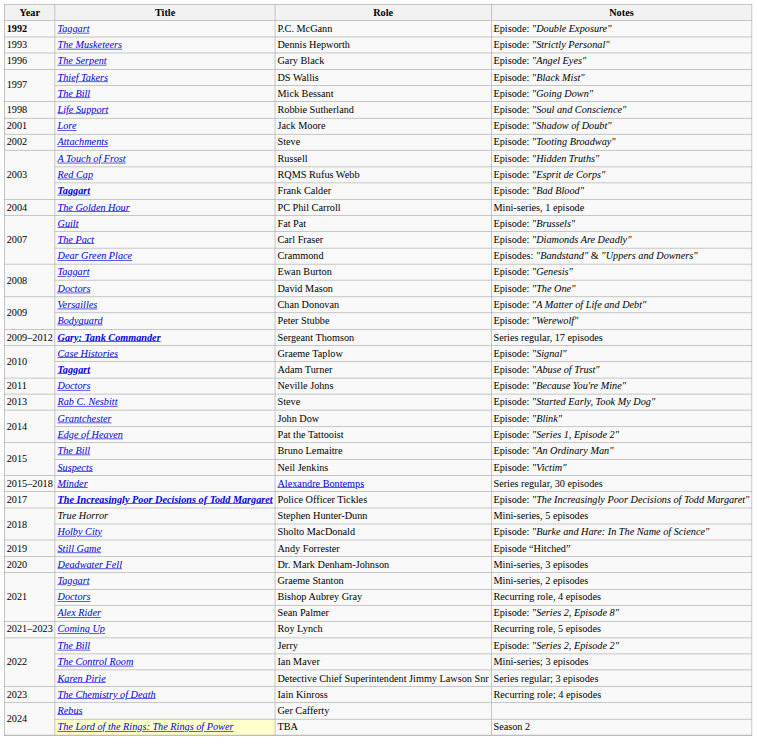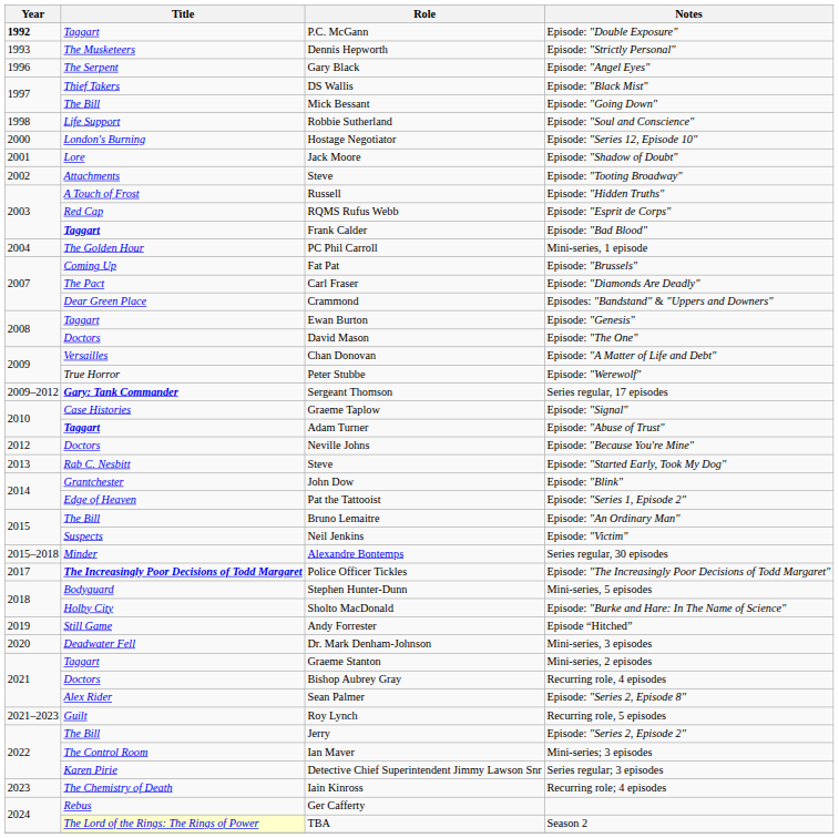 <table class="wikitable sortable">
 <tr>
 <th>Year</th>
 <th>Title</th>
 <th>Role</th>
 <th class="unsortable">Notes</th>
 </tr>
 <tr>
 <td><strong>1992</strong></td>
 <td><em><a href='#'>Taggart</a></em></td>
 <td>P.C. McGann</td>
 <td>Episode: <em>"Double Exposure"</em></td>
 </tr>
 <tr>
 <td>1993</td>
 <td><em><a href='#'>The Musketeers</a></em></td>
 <td>Dennis Hepworth</td>
 <td>Episode: <em>"Strictly Personal"</em></td>
 </tr>
 <tr>
 <td>1996</td>
 <td><em><a href='#'>The Serpent</a></em></td>
 <td>Gary Black</td>
 <td>Episode: <em>"Angel Eyes"</em></td>
 </tr>
 <tr>
 <td rowspan="2">1997</td>
 <td><em><a href='#'>Thief Takers</a></em></td>
 <td>DS Wallis</td>
 <td>Episode: <em>"Black Mist"</em></td>
 </tr>
 <tr>
 <td><em><a href='#'>The Bill</a></em></td>
 <td>Mick Bessant</td>
 <td>Episode: <em>"Going Down"</em></td>
 </tr>
 <tr>
 <td>1998</td>
 <td><em><a href='#'>Life Support</a></em></td>
 <td>Robbie Sutherland</td>
 <td>Episode: <em>"Soul and Conscience"</em></td>
 </tr>
 <tr>
+<td>2000</td>
+<td><em><a href='#'>London's Burning</a></em></td>
+<td>Hostage Negotiator</td>
+<td>Episode: <em>"Series 12, Episode 10"</em></td>
+</tr>
+<tr>
 <td>2001</td>
 <td><em><a href='#'>Lore</a></em></td>
 <td>Jack Moore</td>
 <td>Episode: <em>"Shadow of Doubt"</em></td>
 </tr>
 <tr>
 <td>2002</td>
 <td><em><a href='#'>Attachments</a></em></td>
 <td>Steve</td>
 <td>Episode: <em>"Tooting Broadway"</em></td>
 </tr>
 <tr>
 <td rowspan="3">2003</td>
 <td><em><a href='#'>A Touch of Frost</a></em></td>
 <td>Russell</td>
 <td>Episode: <em>"Hidden Truths"</em></td>
 </tr>
 <tr>
 <td><em><a href='#'>Red Cap</a></em></td>
 <td>RQMS Rufus Webb</td>
 <td>Episode: <em>"Esprit de Corps"</em></td>
 </tr>
 <tr>
 <td><strong><em><a href='#'>Taggart</a></em></strong></td>
 <td>Frank Calder</td>
 <td>Episode: <em>"Bad Blood"</em></td>
 </tr>
 <tr>
 <td>2004</td>
 <td><em><a href='#'>The Golden Hour</a></em></td>
 <td>PC Phil Carroll</td>
 <td>Mini-series, 1 episode</td>
 </tr>
 <tr>
 <td rowspan="3">2007</td>
-<td><em><a href='#'>Guilt</a></em></td>
+<td><em><a href='#'>Coming Up</a></em></td>
 <td>Fat Pat</td>
 <td>Episode: <em>"Brussels"</em></td>
 </tr>
 <tr>
 <td><em><a href='#'>The Pact</a></em></td>
 <td>Carl Fraser</td>
 <td>Episode: <em>"Diamonds Are Deadly"</em></td>
 </tr>
 <tr>
 <td><em><a href='#'>Dear Green Place</a></em></td>
 <td>Crammond</td>
 <td>Episodes: <em>"Bandstand"</em> & <em>"Uppers and Downers"</em></td>
 </tr>
 <tr>
 <td rowspan="2">2008</td>
 <td><em><a href='#'>Taggart</a></em></td>
 <td>Ewan Burton</td>
 <td>Episode: <em>"Genesis"</em></td>
 </tr>
 <tr>
 <td><em><a href='#'>Doctors</a></em></td>
 <td>David Mason</td>
 <td>Episode: <em>"The One"</em></td>
 </tr>
 <tr>
 <td rowspan="2">2009</td>
 <td><em><a href='#'>Versailles</a></em></td>
 <td>Chan Donovan</td>
 <td>Episode: <em>"A Matter of Life and Debt"</em></td>
 </tr>
 <tr>
-<td><em><a href='#'>Bodyguard</a></em></td>
+<td><em>True Horror</em></td>
 <td>Peter Stubbe</td>
 <td>Episode: <em>"Werewolf"</em></td>
 </tr>
 <tr>
 <td>2009–2012</td>
 <td><strong><em><a href='#'>Gary: Tank Commander</a></em></strong></td>
 <td>Sergeant Thomson</td>
 <td>Series regular, 17 episodes</td>
 </tr>
 <tr>
 <td rowspan="2">2010</td>
 <td><em><a href='#'>Case Histories</a></em></td>
 <td>Graeme Taplow</td>
 <td>Episode: <em>"Signal"</em></td>
 </tr>
 <tr>
 <td><strong><em><a href='#'>Taggart</a></em></strong></td>
 <td>Adam Turner</td>
 <td>Episode: <em>"Abuse of Trust"</em></td>
 </tr>
 <tr>
-<td>2011</td>
+<td>2012</td>
 <td><em><a href='#'>Doctors</a></em></td>
 <td>Neville Johns</td>
 <td>Episode: <em>"Because You're Mine"</em></td>
 </tr>
 <tr>
 <td>2013</td>
 <td><em><a href='#'>Rab C. Nesbitt</a></em></td>
 <td>Steve</td>
 <td>Episode: <em>"Started Early, Took My Dog"</em></td>
 </tr>
 <tr>
 <td rowspan="2">2014</td>
 <td><em><a href='#'>Grantchester</a></em></td>
 <td>John Dow</td>
 <td>Episode: <em>"Blink"</em></td>
 </tr>
 <tr>
 <td><em><a href='#'>Edge of Heaven</a></em></td>
 <td>Pat the Tattooist</td>
 <td>Episode: <em>"Series 1, Episode 2"</em></td>
 </tr>
 <tr>
 <td rowspan="2">2015</td>
 <td><em><a href='#'>The Bill</a></em></td>
 <td>Bruno Lemaitre</td>
 <td>Episode: <em>"An Ordinary Man"</em></td>
 </tr>
 <tr>
 <td><em><a href='#'>Suspects</a></em></td>
 <td>Neil Jenkins</td>
 <td>Episode: <em>"Victim"</em></td>
 </tr>
 <tr>
 <td>2015–2018</td>
 <td><em><a href='#'>Minder</a></em></td>
 <td><a href='#'>Alexandre Bontemps</a></td>
 <td>Series regular, 30 episodes</td>
 </tr>
 <tr>
 <td>2017</td>
 <td><strong><em><a href='#'>The Increasingly Poor Decisions of Todd Margaret</a></em></strong></td>
 <td>Police Officer Tickles</td>
 <td>Episode: <em>"The Increasingly Poor Decisions of Todd Margaret"</em></td>
 </tr>
 <tr>
 <td rowspan="2">2018</td>
-<td><em>True Horror</em></td>
+<td><em><a href='#'>Bodyguard</a></em></td>
 <td>Stephen Hunter-Dunn</td>
 <td>Mini-series, 5 episodes</td>
 </tr>
 <tr>
 <td><em><a href='#'>Holby City</a></em></td>
 <td>Sholto MacDonald</td>
 <td>Episode: <em>"Burke and Hare: In The Name of Science"</em></td>
 </tr>
 <tr>
 <td>2019</td>
 <td><em><a href='#'>Still Game</a></em></td>
 <td>Andy Forrester</td>
 <td>Episode “Hitched”</td>
 </tr>
 <tr>
 <td>2020</td>
 <td><em><a href='#'>Deadwater Fell</a></em></td>
 <td>Dr. Mark Denham-Johnson</td>
 <td>Mini-series, 3 episodes</td>
 </tr>
 <tr>
 <td rowspan="3">2021</td>
 <td><em><a href='#'>Taggart</a></em></td>
 <td>Graeme Stanton</td>
 <td>Mini-series, 2 episodes</td>
 </tr>
 <tr>
 <td><em><a href='#'>Doctors</a></em></td>
 <td>Bishop Aubrey Gray</td>
 <td>Recurring role, 4 episodes</td>
 </tr>
 <tr>
 <td><em><a href='#'>Alex Rider</a></em></td>
 <td>Sean Palmer</td>
 <td>Episode: <em>"Series 2, Episode 8"</em></td>
 </tr>
 <tr>
 <td>2021–2023</td>
-<td><em><a href='#'>Coming Up</a></em></td>
+<td><em><a href='#'>Guilt</a></em></td>
 <td>Roy Lynch</td>
 <td>Recurring role, 5 episodes</td>
 </tr>
 <tr>
 <td rowspan="3">2022</td>
 <td><em><a href='#'>The Bill</a></em></td>
 <td>Jerry</td>
 <td>Episode: <em>"Series 2, Episode 2"</em></td>
 </tr>
 <tr>
 <td><em><a href='#'>The Control Room</a></em></td>
 <td>Ian Maver</td>
 <td>Mini-series; 3 episodes</td>
 </tr>
 <tr>
 <td><em><a href='#'>Karen Pirie</a></em></td>
 <td>Detective Chief Superintendent Jimmy Lawson Snr</td>
 <td>Series regular; 3 episodes</td>
 </tr>
 <tr>
 <td>2023</td>
 <td><em><a href='#'>The Chemistry of Death</a></em></td>
 <td>Iain Kinross</td>
 <td>Recurring role; 4 episodes</td>
 </tr>
 <tr>
 <td rowspan="2">2024</td>
 <td><em><a href='#'>Rebus</a></em></td>
 <td>Ger Cafferty</td>
 <td></td>
 </tr>
 <tr>
 <td style="background:#FFFFCC;">  <em><a href='#'>The Lord of the Rings: The Rings of Power</a></em></td>
 <td>TBA</td>
 <td>Season 2</td>
 </tr>
 <tr>
 </tr>
 </table>
